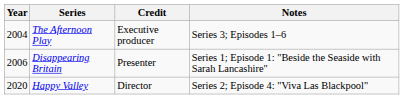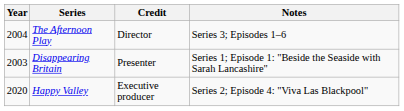 <table class="wikitable sortable">
 <tr>
 <th>Year</th>
 <th>Series</th>
 <th>Credit</th>
 <th class="unsortable">Notes</th>
 </tr>
 <tr>
 <td>2004</td>
 <td><em><a href='#'>The Afternoon Play</a></em></td>
-<td>Executive producer</td>
+<td>Director</td>
 <td>Series 3; Episodes 1–6</td>
 </tr>
 <tr>
-<td>2006</td>
+<td>2003</td>
 <td><em><a href='#'>Disappearing Britain</a></em></td>
 <td>Presenter</td>
 <td>Series 1; Episode 1: "Beside the Seaside with Sarah Lancashire"</td>
 </tr>
 <tr>
 <td>2020</td>
 <td><em><a href='#'>Happy Valley</a></em></td>
-<td>Director</td>
+<td>Executive producer</td>
 <td>Series 2; Episode 4: "Viva Las Blackpool"</td>
 </tr>
 </table>
